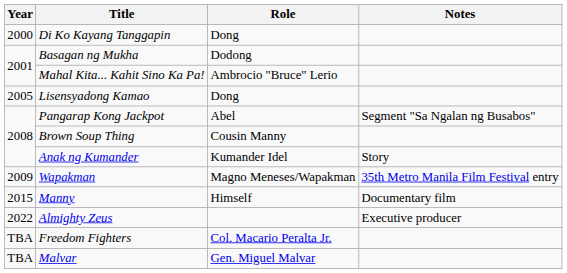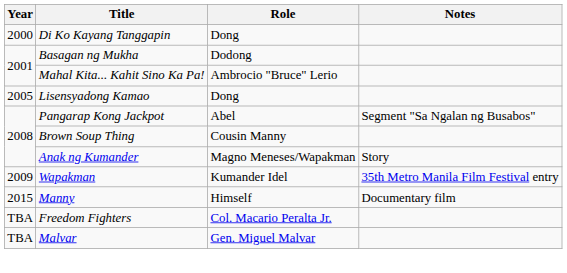 <table class="wikitable sortable">
 <tr>
 <th>Year</th>
 <th>Title</th>
 <th class="unsortable">Role</th>
 <th class="unsortable">Notes</th>
 </tr>
 <tr>
 <td style="text-align:center;">2000</td>
 <td><em>Di Ko Kayang Tanggapin</em></td>
 <td>Dong</td>
 <td></td>
 </tr>
 <tr>
 <td rowspan="2" style="text-align:center;">2001</td>
 <td><em>Basagan ng Mukha</em></td>
 <td>Dodong</td>
 <td></td>
 </tr>
 <tr>
 <td><em>Mahal Kita... Kahit Sino Ka Pa!</em></td>
 <td>Ambrocio "Bruce" Lerio</td>
 <td></td>
 </tr>
 <tr>
 <td style="text-align:center;">2005</td>
 <td><em>Lisensyadong Kamao</em></td>
 <td>Dong</td>
 <td></td>
 </tr>
 <tr>
 <td rowspan="3" style="text-align:center;">2008</td>
 <td><em>Pangarap Kong Jackpot</em></td>
 <td>Abel</td>
 <td>Segment "Sa Ngalan ng Busabos"</td>
 </tr>
 <tr>
 <td><em>Brown Soup Thing</em></td>
 <td>Cousin Manny</td>
 <td></td>
 </tr>
 <tr>
 <td><em><a href='#'>Anak ng Kumander</a></em></td>
-<td>Kumander Idel</td>
+<td>Magno Meneses/Wapakman</td>
 <td>Story</td>
 </tr>
 <tr>
 <td style="text-align:center;">2009</td>
 <td><em><a href='#'>Wapakman</a></em></td>
-<td>Magno Meneses/Wapakman</td>
+<td>Kumander Idel</td>
 <td><a href='#'>35th Metro Manila Film Festival</a> entry</td>
 </tr>
 <tr>
 <td style="text-align:center;">2015</td>
 <td><em><a href='#'>Manny</a></em></td>
 <td>Himself</td>
 <td>Documentary film</td>
-</tr>
-<tr>
-<td style="text-align:center;">2022</td>
-<td><em><a href='#'>Almighty Zeus</a></em></td>
-<td></td>
-<td>Executive producer</td>
 </tr>
 <tr>
 <td style="text-align:center;">TBA</td>
 <td><em>Freedom Fighters</em></td>
 <td><a href='#'>Col. Macario Peralta Jr.</a></td>
 <td></td>
 </tr>
 <tr>
 <td style="text-align:center;">TBA</td>
 <td><em><a href='#'>Malvar</a></em></td>
 <td><a href='#'>Gen. Miguel Malvar</a></td>
 <td></td>
 </tr>
 </table>
